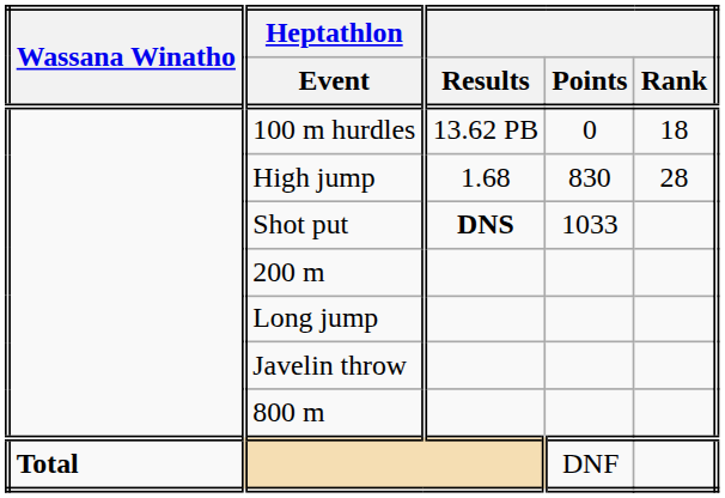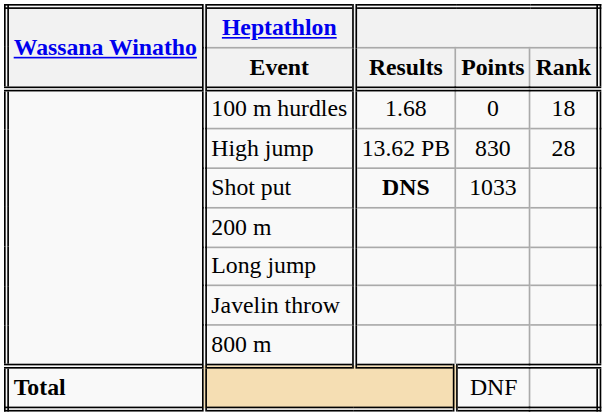 <table class=wikitable style="font-size:90%; border: double;">
 <tr>
 <th style="border-right:double" rowspan="2"><a href='#'>Wassana Winatho</a></th>
 <th style="border-right:double"><a href='#'>Heptathlon</a></th>
 <th colspan="3"></th>
 </tr>
 <tr>
 <th style="border-right:double">Event</th>
 <th>Results</th>
 <th>Points</th>
 <th>Rank</th>
 </tr>
 <tr style="border-top: double;">
 <td style="border-right:double" rowspan="7"></td>
 <td style="border-right:double">100 m hurdles</td>
-<td align=center>13.62 PB</td>
+<td align=center>1.68</td>
 <td align=center>0</td>
 <td align=center>18</td>
 </tr>
 <tr>
 <td style="border-right:double">High jump</td>
-<td align=center>1.68</td>
+<td align=center>13.62 PB</td>
 <td align=center>830</td>
 <td align=center>28</td>
 </tr>
 <tr>
 <td style="border-right:double">Shot put</td>
 <td align=center><strong>DNS</strong></td>
 <td align=center>1033</td>
 <td align=center></td>
 </tr>
 <tr>
 <td style="border-right:double">200 m</td>
 <td align=center></td>
 <td align=center></td>
 <td align=center></td>
 </tr>
 <tr>
 <td style="border-right:double">Long jump</td>
 <td align=center></td>
 <td align=center></td>
 <td align=center></td>
 </tr>
 <tr>
 <td style="border-right:double">Javelin throw</td>
 <td align=center></td>
 <td align=center></td>
 <td align=center></td>
 </tr>
 <tr>
 <td style="border-right:double">800 m</td>
 <td align=center></td>
 <td align=center></td>
 <td align=center></td>
 </tr>
 <tr style="border-top: double;">
 <td style="border-right:double"><strong>Total</strong></td>
 <td colspan="2" style="background:wheat; border-right:double;"></td>
 <td align=center>DNF</td>
 <td align=center></td>
 </tr>
 </table>
